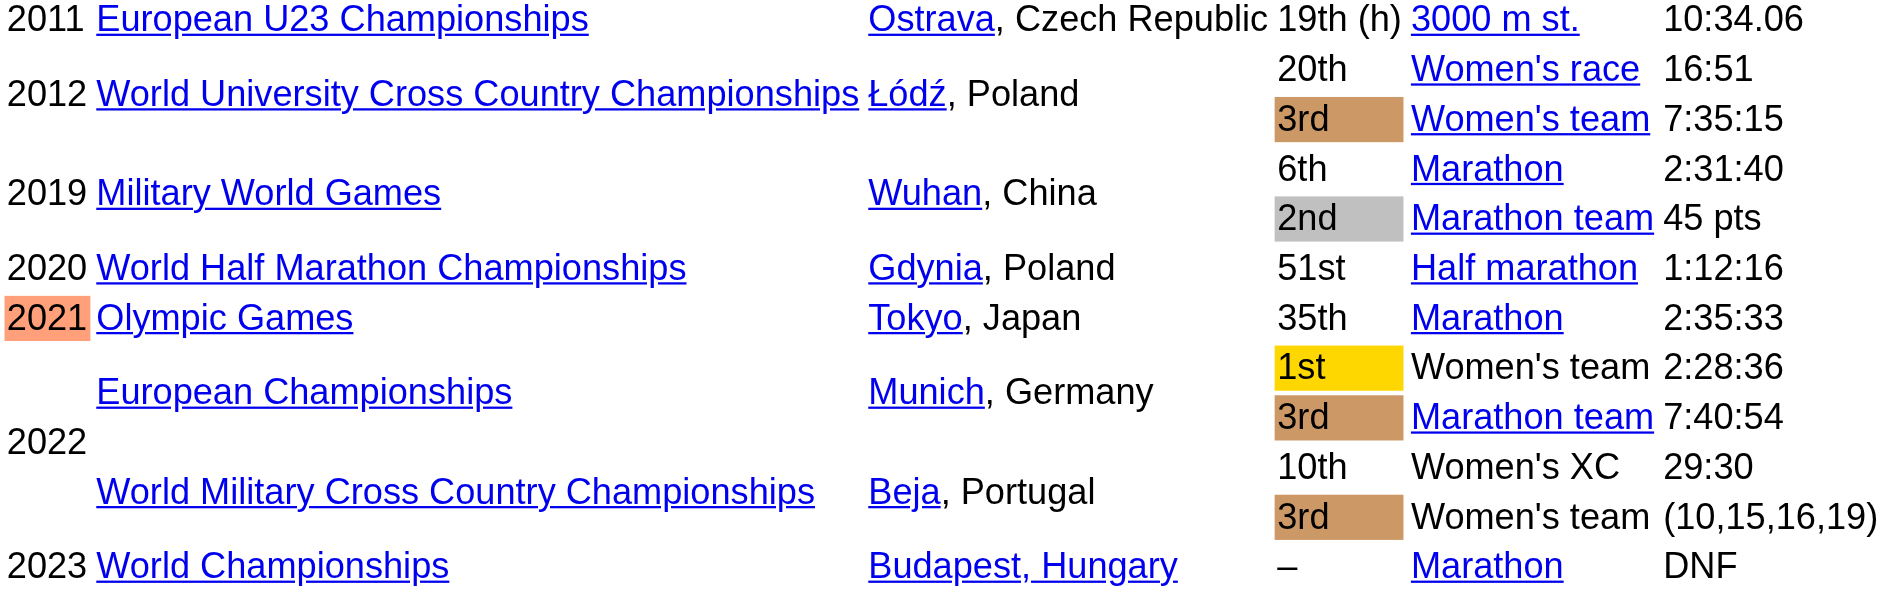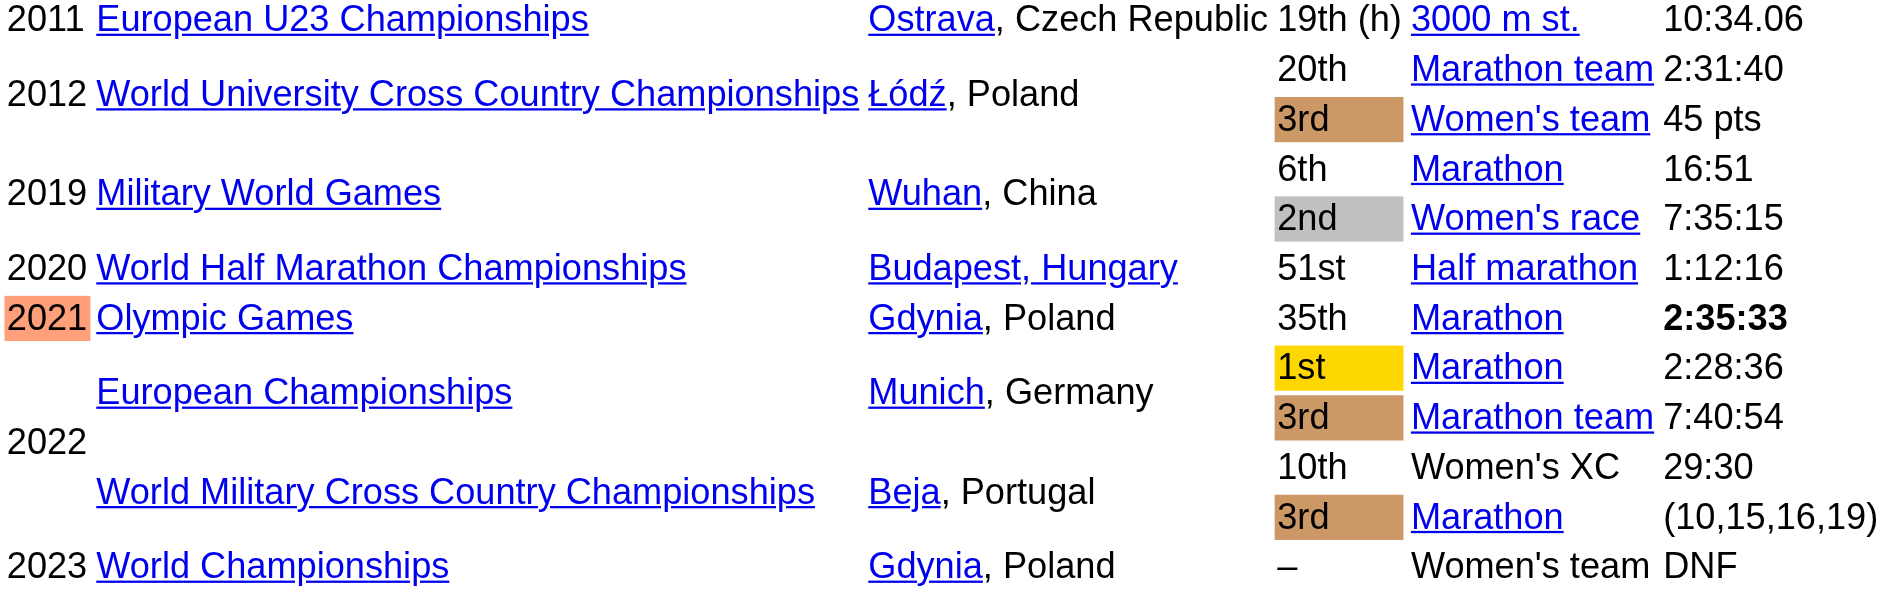 <table>
 <tr>
 <td>2011</td>
 <td><a href='#'>European U23 Championships</a></td>
 <td><a href='#'>Ostrava</a>, Czech Republic</td>
 <td>19th (h)</td>
 <td><a href='#'>3000 m st.</a></td>
 <td>10:34.06</td>
 </tr>
 <tr>
 <td rowspan=2>2012</td>
 <td rowspan=2><a href='#'>World University Cross Country Championships</a></td>
 <td rowspan=2><a href='#'>Łódź</a>, Poland</td>
 <td>20th</td>
-<td><a href='#'>Women's race</a></td>
-<td>16:51</td>
+<td><a href='#'>Marathon team</a></td>
+<td>2:31:40</td>
 </tr>
 <tr>
 <td bgcolor=cc9966>3rd</td>
 <td><a href='#'>Women's team</a></td>
-<td>7:35:15</td>
+<td>45 pts</td>
 </tr>
 <tr>
 <td rowspan=2>2019</td>
 <td rowspan=2><a href='#'>Military World Games</a></td>
 <td rowspan=2><a href='#'>Wuhan</a>, China</td>
 <td>6th</td>
 <td><a href='#'>Marathon</a></td>
-<td>2:31:40</td>
+<td>16:51</td>
 </tr>
 <tr>
 <td bgcolor=silver>2nd</td>
-<td><a href='#'>Marathon team</a></td>
-<td>45 pts</td>
+<td><a href='#'>Women's race</a></td>
+<td>7:35:15</td>
 </tr>
 <tr>
 <td>2020</td>
 <td><a href='#'>World Half Marathon Championships</a></td>
-<td><a href='#'>Gdynia</a>, Poland</td>
+<td><a href='#'>Budapest, Hungary</a></td>
 <td>51st</td>
 <td><a href='#'>Half marathon</a></td>
 <td>1:12:16 </td>
 </tr>
 <tr>
 <td style="background: lightsalmon;">2021</td>
 <td><a href='#'>Olympic Games</a></td>
-<td><a href='#'>Tokyo</a>, Japan</td>
+<td><a href='#'>Gdynia</a>, Poland</td>
 <td>35th</td>
 <td><a href='#'>Marathon</a></td>
-<td>2:35:33</td>
+<td><strong>2:35:33</strong></td>
 </tr>
 <tr>
 <td rowspan=4>2022</td>
 <td rowspan=2><a href='#'>European Championships</a></td>
 <td rowspan=2><a href='#'>Munich</a>, Germany</td>
 <td bgcolor=gold>1st</td>
-<td>Women's team</td>
+<td><a href='#'>Marathon</a></td>
 <td>2:28:36 </td>
 </tr>
 <tr>
 <td bgcolor=cc9966>3rd</td>
 <td><a href='#'>Marathon team</a></td>
 <td>7:40:54</td>
 </tr>
 <tr>
 <td rowspan=2><a href='#'>World Military Cross Country Championships</a></td>
 <td rowspan=2><a href='#'>Beja</a>, Portugal</td>
 <td>10th</td>
 <td>Women's XC</td>
 <td>29:30</td>
 </tr>
 <tr>
 <td bgcolor=cc9966>3rd</td>
-<td>Women's team</td>
+<td><a href='#'>Marathon</a></td>
 <td>(10,15,16,19)</td>
 </tr>
 <tr>
 <td>2023</td>
 <td><a href='#'>World Championships</a></td>
-<td><a href='#'>Budapest, Hungary</a></td>
+<td><a href='#'>Gdynia</a>, Poland</td>
 <td>–</td>
-<td><a href='#'>Marathon</a></td>
+<td>Women's team</td>
 <td>DNF</td>
 </tr>
 </table>
